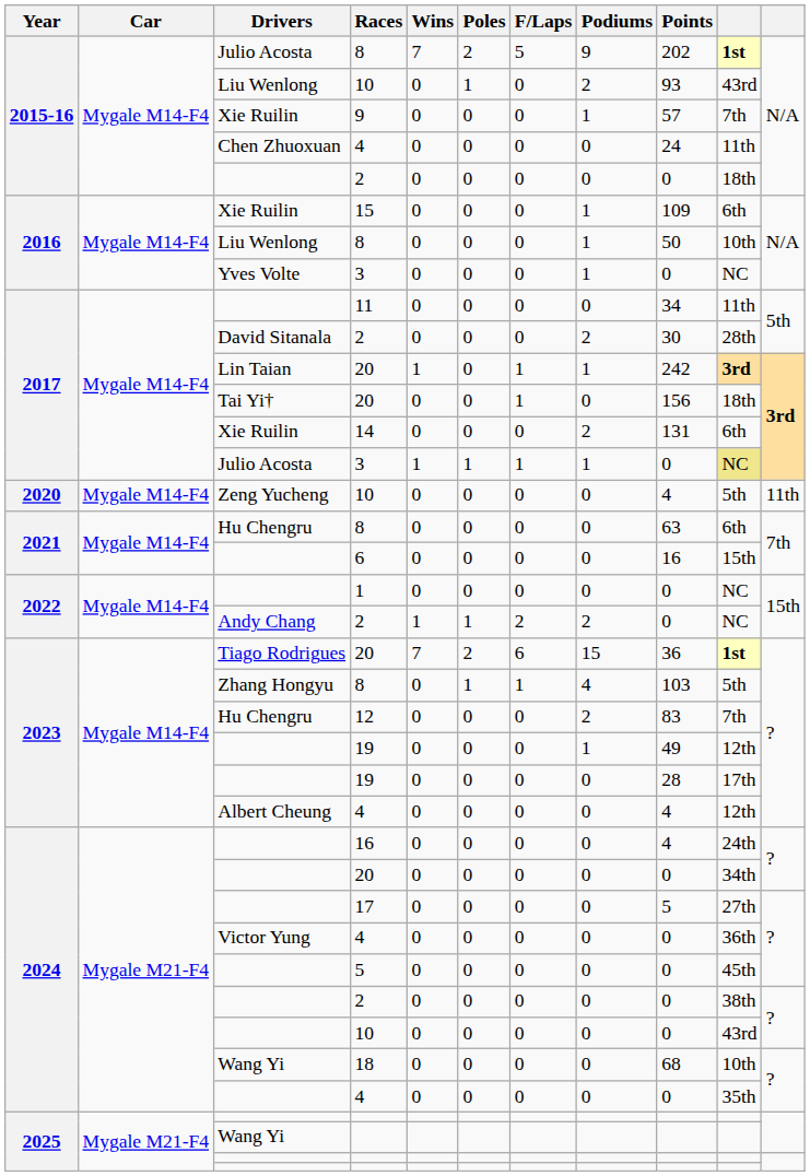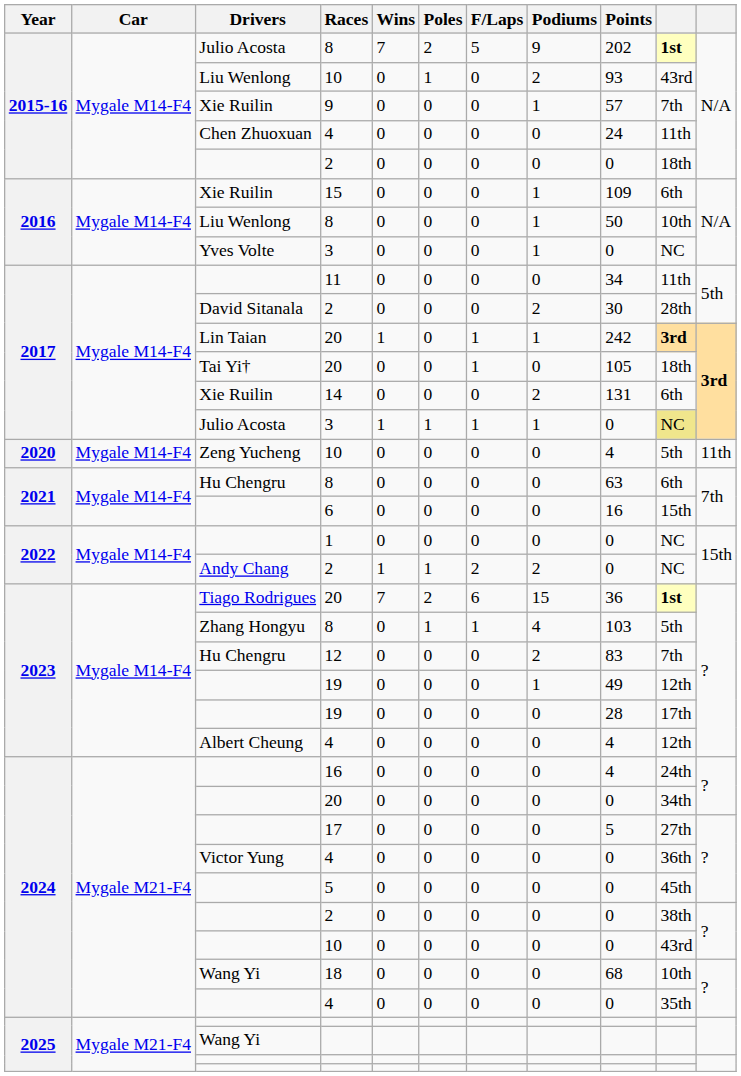 <table class="wikitable" style="font-size:85%">
 <tr>
 <th>Year</th>
 <th>Car</th>
 <th>Drivers</th>
 <th>Races</th>
 <th>Wins</th>
 <th>Poles</th>
 <th>F/Laps</th>
 <th>Podiums</th>
 <th>Points</th>
 <th></th>
 <th></th>
 </tr>
 <tr>
 <th rowspan="5"><a href='#'>2015-16</a></th>
 <td rowspan="5"><a href='#'>Mygale M14-F4</a></td>
 <td> Julio Acosta</td>
 <td>8</td>
 <td>7</td>
 <td>2</td>
 <td>5</td>
 <td>9</td>
 <td>202</td>
 <td style="background:#ffffbf"><strong>1st</strong></td>
 <td rowspan="5">N/A</td>
 </tr>
 <tr>
 <td> Liu Wenlong</td>
 <td>10</td>
 <td>0</td>
 <td>1</td>
 <td>0</td>
 <td>2</td>
 <td>93</td>
 <td>43rd</td>
 </tr>
 <tr>
 <td> Xie Ruilin</td>
 <td>9</td>
 <td>0</td>
 <td>0</td>
 <td>0</td>
 <td>1</td>
 <td>57</td>
 <td>7th</td>
 </tr>
 <tr>
 <td> Chen Zhuoxuan</td>
 <td>4</td>
 <td>0</td>
 <td>0</td>
 <td>0</td>
 <td>0</td>
 <td>24</td>
 <td>11th</td>
 </tr>
 <tr>
 <td> </td>
 <td>2</td>
 <td>0</td>
 <td>0</td>
 <td>0</td>
 <td>0</td>
 <td>0</td>
 <td>18th</td>
 </tr>
 <tr>
 <th rowspan="3"><a href='#'>2016</a></th>
 <td rowspan="3"><a href='#'>Mygale M14-F4</a></td>
 <td> Xie Ruilin</td>
 <td>15</td>
 <td>0</td>
 <td>0</td>
 <td>0</td>
 <td>1</td>
 <td>109</td>
 <td>6th</td>
 <td rowspan="3">N/A</td>
 </tr>
 <tr>
 <td> Liu Wenlong</td>
 <td>8</td>
 <td>0</td>
 <td>0</td>
 <td>0</td>
 <td>1</td>
 <td>50</td>
 <td>10th</td>
 </tr>
 <tr>
 <td> Yves Volte</td>
 <td>3</td>
 <td>0</td>
 <td>0</td>
 <td>0</td>
 <td>1</td>
 <td>0</td>
 <td>NC</td>
 </tr>
 <tr>
 <th rowspan="6"><a href='#'>2017</a></th>
 <td rowspan="6"><a href='#'>Mygale M14-F4</a></td>
 <td> </td>
 <td>11</td>
 <td>0</td>
 <td>0</td>
 <td>0</td>
 <td>0</td>
 <td>34</td>
 <td>11th</td>
 <td rowspan="2">5th</td>
 </tr>
 <tr>
 <td> David Sitanala</td>
 <td>2</td>
 <td>0</td>
 <td>0</td>
 <td>0</td>
 <td>2</td>
 <td>30</td>
 <td>28th</td>
 </tr>
 <tr>
 <td> Lin Taian</td>
 <td>20</td>
 <td>1</td>
 <td>0</td>
 <td>1</td>
 <td>1</td>
 <td>242</td>
 <td style="background:#ffdf9f"><strong>3rd</strong></td>
 <td rowspan="4" style="background:#ffdf9f"><strong>3rd</strong></td>
 </tr>
 <tr>
 <td> Tai Yi†</td>
 <td>20</td>
 <td>0</td>
 <td>0</td>
 <td>1</td>
 <td>0</td>
-<td>156</td>
+<td>105</td>
 <td>18th</td>
 </tr>
 <tr>
 <td> Xie Ruilin</td>
 <td>14</td>
 <td>0</td>
 <td>0</td>
 <td>0</td>
 <td>2</td>
 <td>131</td>
 <td>6th</td>
 </tr>
 <tr>
 <td> Julio Acosta</td>
 <td>3</td>
 <td>1</td>
 <td>1</td>
 <td>1</td>
 <td>1</td>
 <td>0</td>
 <td style="background: khaki;">NC</td>
 </tr>
 <tr>
 <th><a href='#'>2020</a></th>
 <td><a href='#'>Mygale M14-F4</a></td>
 <td> Zeng Yucheng</td>
 <td>10</td>
 <td>0</td>
 <td>0</td>
 <td>0</td>
 <td>0</td>
 <td>4</td>
 <td>5th</td>
 <td>11th</td>
 </tr>
 <tr>
 <th rowspan="2"><a href='#'>2021</a></th>
 <td rowspan="2"><a href='#'>Mygale M14-F4</a></td>
 <td> Hu Chengru</td>
 <td>8</td>
 <td>0</td>
 <td>0</td>
 <td>0</td>
 <td>0</td>
 <td>63</td>
 <td>6th</td>
 <td rowspan="2">7th</td>
 </tr>
 <tr>
 <td> </td>
 <td>6</td>
 <td>0</td>
 <td>0</td>
 <td>0</td>
 <td>0</td>
 <td>16</td>
 <td>15th</td>
 </tr>
 <tr>
 <th rowspan="2"><a href='#'>2022</a></th>
 <td rowspan="2"><a href='#'>Mygale M14-F4</a></td>
 <td> </td>
 <td>1</td>
 <td>0</td>
 <td>0</td>
 <td>0</td>
 <td>0</td>
 <td>0</td>
 <td>NC</td>
 <td rowspan="2">15th</td>
 </tr>
 <tr>
 <td> <a href='#'>Andy Chang</a></td>
 <td>2</td>
 <td>1</td>
 <td>1</td>
 <td>2</td>
 <td>2</td>
 <td>0</td>
 <td>NC</td>
 </tr>
 <tr>
 <th rowspan="6"><a href='#'>2023</a></th>
 <td rowspan="6"><a href='#'>Mygale M14-F4</a></td>
 <td> <a href='#'>Tiago Rodrigues</a></td>
 <td>20</td>
 <td>7</td>
 <td>2</td>
 <td>6</td>
 <td>15</td>
 <td>36</td>
 <td style="background:#ffffbf"><strong>1st</strong></td>
 <td rowspan="6">?</td>
 </tr>
 <tr>
 <td> Zhang Hongyu</td>
 <td>8</td>
 <td>0</td>
 <td>1</td>
 <td>1</td>
 <td>4</td>
 <td>103</td>
 <td>5th</td>
 </tr>
 <tr>
 <td> Hu Chengru</td>
 <td>12</td>
 <td>0</td>
 <td>0</td>
 <td>0</td>
 <td>2</td>
 <td>83</td>
 <td>7th</td>
 </tr>
 <tr>
 <td> </td>
 <td>19</td>
 <td>0</td>
 <td>0</td>
 <td>0</td>
 <td>1</td>
 <td>49</td>
 <td>12th</td>
 </tr>
 <tr>
 <td> </td>
 <td>19</td>
 <td>0</td>
 <td>0</td>
 <td>0</td>
 <td>0</td>
 <td>28</td>
 <td>17th</td>
 </tr>
 <tr>
 <td> Albert Cheung</td>
 <td>4</td>
 <td>0</td>
 <td>0</td>
 <td>0</td>
 <td>0</td>
 <td>4</td>
 <td>12th</td>
 </tr>
 <tr>
 <th rowspan="9"><a href='#'>2024</a></th>
 <td rowspan="9"><a href='#'>Mygale M21-F4</a></td>
 <td> </td>
 <td>16</td>
 <td>0</td>
 <td>0</td>
 <td>0</td>
 <td>0</td>
 <td>4</td>
 <td>24th</td>
 <td rowspan="2">?</td>
 </tr>
 <tr>
 <td> </td>
 <td>20</td>
 <td>0</td>
 <td>0</td>
 <td>0</td>
 <td>0</td>
 <td>0</td>
 <td>34th</td>
 </tr>
 <tr>
 <td> </td>
 <td>17</td>
 <td>0</td>
 <td>0</td>
 <td>0</td>
 <td>0</td>
 <td>5</td>
 <td>27th</td>
 <td rowspan="3">?</td>
 </tr>
 <tr>
 <td> Victor Yung</td>
 <td>4</td>
 <td>0</td>
 <td>0</td>
 <td>0</td>
 <td>0</td>
 <td>0</td>
 <td>36th</td>
 </tr>
 <tr>
 <td> </td>
 <td>5</td>
 <td>0</td>
 <td>0</td>
 <td>0</td>
 <td>0</td>
 <td>0</td>
 <td>45th</td>
 </tr>
 <tr>
 <td> </td>
 <td>2</td>
 <td>0</td>
 <td>0</td>
 <td>0</td>
 <td>0</td>
 <td>0</td>
 <td>38th</td>
 <td rowspan="2">?</td>
 </tr>
 <tr>
 <td> </td>
 <td>10</td>
 <td>0</td>
 <td>0</td>
 <td>0</td>
 <td>0</td>
 <td>0</td>
 <td>43rd</td>
 </tr>
 <tr>
 <td> Wang Yi</td>
 <td>18</td>
 <td>0</td>
 <td>0</td>
 <td>0</td>
 <td>0</td>
 <td>68</td>
 <td>10th</td>
 <td rowspan="2">?</td>
 </tr>
 <tr>
 <td> </td>
 <td>4</td>
 <td>0</td>
 <td>0</td>
 <td>0</td>
 <td>0</td>
 <td>0</td>
 <td>35th</td>
 </tr>
 <tr>
 <th rowspan="4"><a href='#'>2025</a></th>
 <td rowspan="4"><a href='#'>Mygale M21-F4</a></td>
 <td> </td>
 <td></td>
 <td></td>
 <td></td>
 <td></td>
 <td></td>
 <td></td>
 <td></td>
 <td rowspan="2"></td>
 </tr>
 <tr>
 <td> Wang Yi</td>
 <td></td>
 <td></td>
 <td></td>
 <td></td>
 <td></td>
 <td></td>
 <td></td>
 </tr>
 <tr>
 <td> </td>
 <td></td>
 <td></td>
 <td></td>
 <td></td>
 <td></td>
 <td></td>
 <td></td>
 <td rowspan="2"></td>
 </tr>
 <tr>
 <td> </td>
 <td></td>
 <td></td>
 <td></td>
 <td></td>
 <td></td>
 <td></td>
 <td></td>
 </tr>
 </table>
